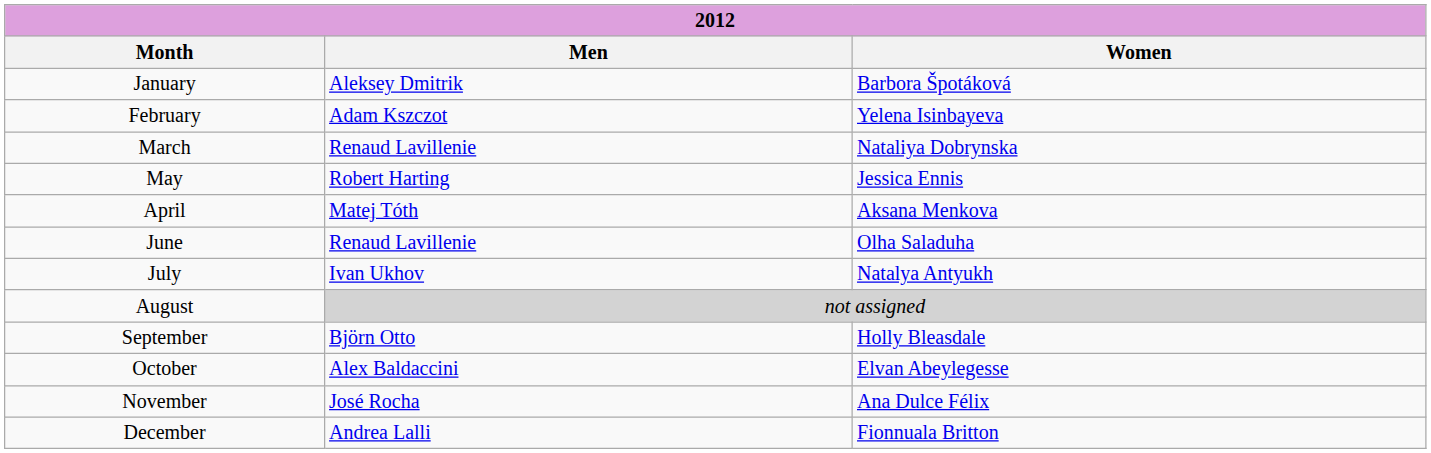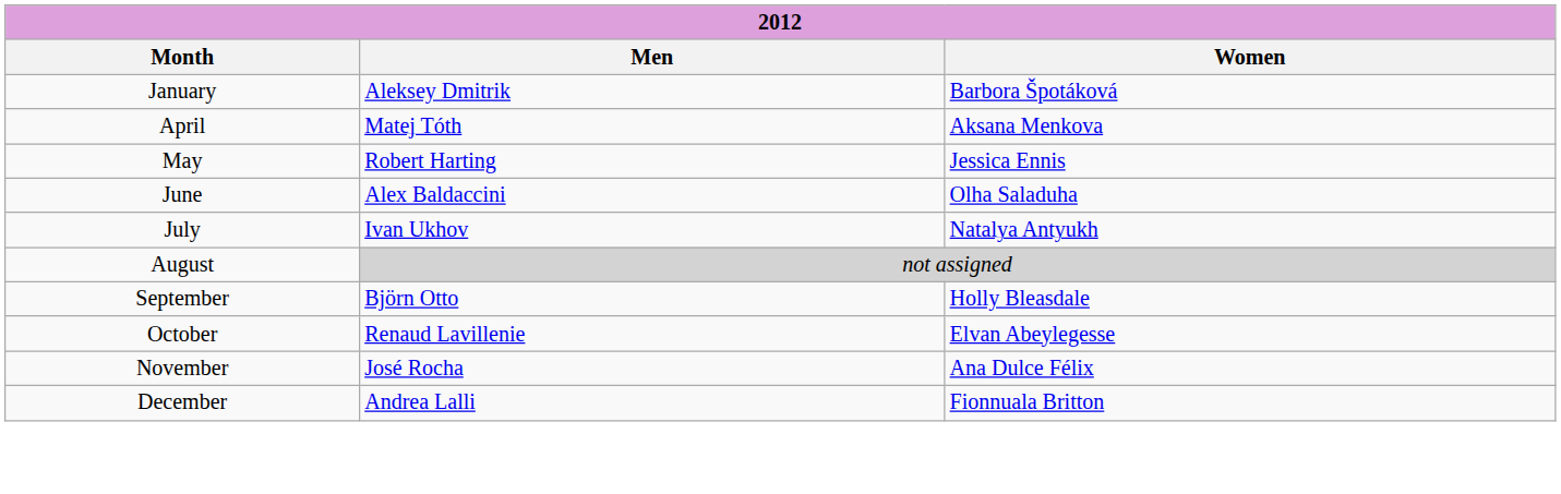 <table class="wikitable" width=90% style="font-size:100%; text-align:left;">
 <tr>
 <td colspan=3 bgcolor=plum align=center><strong>2012</strong></td>
 </tr>
 <tr>
 <th>Month</th>
 <th>Men</th>
 <th>Women</th>
 </tr>
 <tr>
 <td align=center>January</td>
 <td> <a href='#'>Aleksey Dmitrik</a></td>
 <td> <a href='#'>Barbora Špotáková</a></td>
 </tr>
 <tr>
-<td align=center>February</td>
-<td> <a href='#'>Adam Kszczot</a></td>
-<td> <a href='#'>Yelena Isinbayeva</a></td>
-</tr>
-<tr>
-<td align=center>March</td>
-<td> <a href='#'>Renaud Lavillenie</a></td>
-<td> <a href='#'>Nataliya Dobrynska</a></td>
+<td align=center>April</td>
+<td> <a href='#'>Matej Tóth</a></td>
+<td> <a href='#'>Aksana Menkova</a></td>
 </tr>
 <tr>
 <td align=center>May</td>
 <td> <a href='#'>Robert Harting</a></td>
 <td> <a href='#'>Jessica Ennis</a></td>
 </tr>
 <tr>
-<td align=center>April</td>
-<td> <a href='#'>Matej Tóth</a></td>
-<td> <a href='#'>Aksana Menkova</a></td>
-</tr>
-<tr>
 <td align=center>June</td>
-<td> <a href='#'>Renaud Lavillenie</a></td>
+<td> <a href='#'>Alex Baldaccini</a></td>
 <td> <a href='#'>Olha Saladuha</a></td>
 </tr>
 <tr>
 <td align=center>July</td>
 <td> <a href='#'>Ivan Ukhov</a></td>
 <td> <a href='#'>Natalya Antyukh</a></td>
 </tr>
 <tr>
 <td align=center>August</td>
 <td colspan=2 bgcolor=lightgrey align=center><em>not assigned</em></td>
 </tr>
 <tr>
 <td align=center>September</td>
 <td> <a href='#'>Björn Otto</a></td>
 <td> <a href='#'>Holly Bleasdale</a></td>
 </tr>
 <tr>
 <td align=center>October</td>
-<td> <a href='#'>Alex Baldaccini</a></td>
+<td> <a href='#'>Renaud Lavillenie</a></td>
 <td> <a href='#'>Elvan Abeylegesse</a></td>
 </tr>
 <tr>
 <td align=center>November</td>
 <td> <a href='#'>José Rocha</a></td>
 <td> <a href='#'>Ana Dulce Félix</a></td>
 </tr>
 <tr>
 <td align=center>December</td>
 <td> <a href='#'>Andrea Lalli</a></td>
 <td> <a href='#'>Fionnuala Britton</a></td>
 </tr>
 </table>
